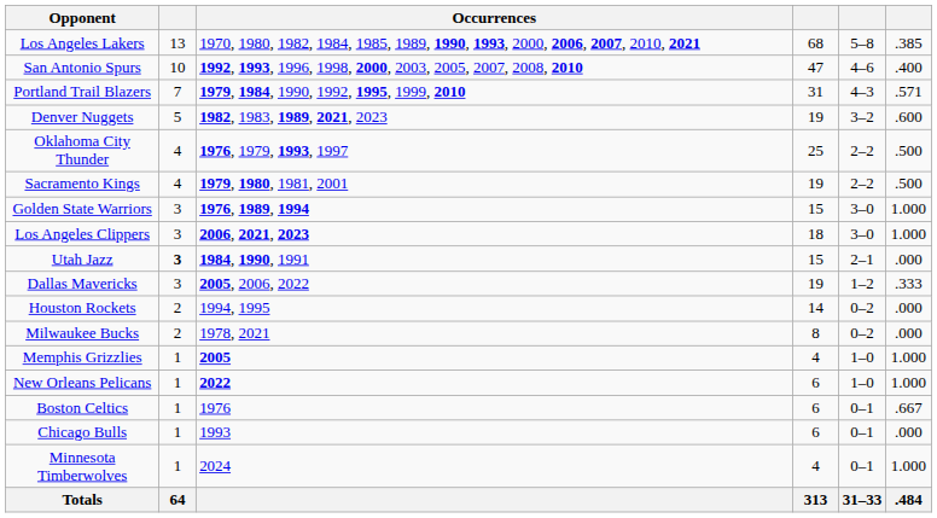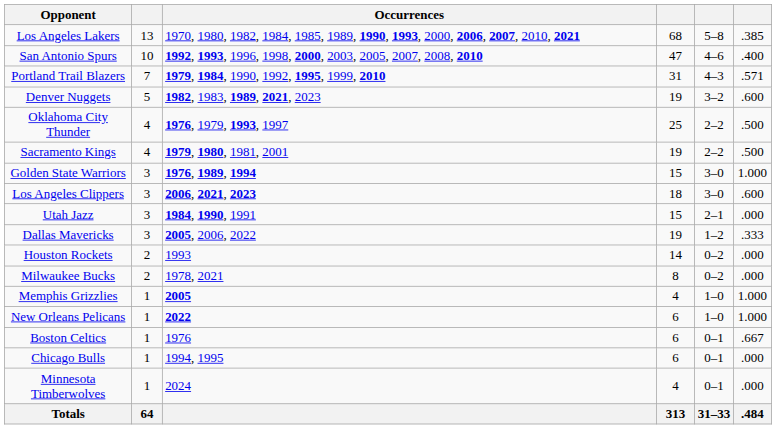 <table class="wikitable sortable" style="text-align: center; width: 75%;">
 <tr>
 <th width="150">Opponent</th>
 <th width="30"></th>
 <th>Occurrences</th>
 <th width="40"></th>
 <th width="40"></th>
 <th width="40"></th>
 </tr>
 <tr>
 <td><a href='#'>Los Angeles Lakers</a></td>
 <td>13</td>
 <td align=left><a href='#'>1970</a>, <a href='#'>1980</a>, <a href='#'>1982</a>, <a href='#'>1984</a>, <a href='#'>1985</a>, <a href='#'>1989</a>, <strong><a href='#'>1990</a></strong>, <strong><a href='#'>1993</a></strong>, <a href='#'>2000</a>, <strong><a href='#'>2006</a></strong>, <strong><a href='#'>2007</a></strong>, <a href='#'>2010</a>, <strong><a href='#'>2021</a></strong></td>
 <td>68</td>
 <td>5–8</td>
 <td>.385</td>
 </tr>
 <tr>
 <td><a href='#'>San Antonio Spurs</a></td>
 <td>10</td>
 <td align=left><strong><a href='#'>1992</a></strong>, <strong><a href='#'>1993</a></strong>, <a href='#'>1996</a>, <a href='#'>1998</a>, <strong><a href='#'>2000</a></strong>, <a href='#'>2003</a>, <a href='#'>2005</a>, <a href='#'>2007</a>, <a href='#'>2008</a>, <strong><a href='#'>2010</a></strong></td>
 <td>47</td>
 <td>4–6</td>
 <td>.400</td>
 </tr>
 <tr>
 <td><a href='#'>Portland Trail Blazers</a></td>
 <td>7</td>
 <td align=left><strong><a href='#'>1979</a></strong>, <strong><a href='#'>1984</a></strong>, <a href='#'>1990</a>, <a href='#'>1992</a>, <strong><a href='#'>1995</a></strong>, <a href='#'>1999</a>, <strong><a href='#'>2010</a></strong></td>
 <td>31</td>
 <td>4–3</td>
 <td>.571</td>
 </tr>
 <tr>
 <td><a href='#'>Denver Nuggets</a></td>
 <td>5</td>
 <td align=left><strong><a href='#'>1982</a></strong>, <a href='#'>1983</a>, <strong><a href='#'>1989</a></strong>, <strong><a href='#'>2021</a></strong>, <a href='#'>2023</a></td>
 <td>19</td>
 <td>3–2</td>
 <td>.600</td>
 </tr>
 <tr>
 <td><a href='#'>Oklahoma City Thunder</a></td>
 <td>4</td>
 <td align=left><strong><a href='#'>1976</a></strong>, <a href='#'>1979</a>, <strong><a href='#'>1993</a></strong>, <a href='#'>1997</a></td>
 <td>25</td>
 <td>2–2</td>
 <td>.500</td>
 </tr>
 <tr>
 <td><a href='#'>Sacramento Kings</a></td>
 <td>4</td>
 <td align=left><strong><a href='#'>1979</a></strong>, <strong><a href='#'>1980</a></strong>, <a href='#'>1981</a>, <a href='#'>2001</a></td>
 <td>19</td>
 <td>2–2</td>
 <td>.500</td>
 </tr>
 <tr>
 <td><a href='#'>Golden State Warriors</a></td>
 <td>3</td>
 <td align=left><strong><a href='#'>1976</a></strong>, <strong><a href='#'>1989</a></strong>, <strong><a href='#'>1994</a></strong></td>
 <td>15</td>
 <td>3–0</td>
 <td>1.000</td>
 </tr>
 <tr>
 <td><a href='#'>Los Angeles Clippers</a></td>
 <td>3</td>
 <td align=left><strong><a href='#'>2006</a></strong>, <strong><a href='#'>2021</a></strong>, <strong><a href='#'>2023</a></strong></td>
 <td>18</td>
 <td>3–0</td>
-<td>1.000</td>
+<td>.600</td>
 </tr>
 <tr>
 <td><a href='#'>Utah Jazz</a></td>
-<td><strong>3</strong></td>
+<td>3</td>
 <td align=left><strong><a href='#'>1984</a></strong>, <strong><a href='#'>1990</a></strong>, <a href='#'>1991</a></td>
 <td>15</td>
 <td>2–1</td>
 <td>.000</td>
 </tr>
 <tr>
 <td><a href='#'>Dallas Mavericks</a></td>
 <td>3</td>
 <td align=left><strong><a href='#'>2005</a></strong>, <a href='#'>2006</a>, <a href='#'>2022</a></td>
 <td>19</td>
 <td>1–2</td>
 <td>.333</td>
 </tr>
 <tr>
 <td><a href='#'>Houston Rockets</a></td>
 <td>2</td>
-<td align=left><a href='#'>1994</a>, <a href='#'>1995</a></td>
+<td align=left><a href='#'>1993</a></td>
 <td>14</td>
 <td>0–2</td>
 <td>.000</td>
 </tr>
 <tr>
 <td><a href='#'>Milwaukee Bucks</a></td>
 <td>2</td>
 <td align=left><a href='#'>1978</a>, <a href='#'>2021</a></td>
 <td>8</td>
 <td>0–2</td>
 <td>.000</td>
 </tr>
 <tr>
 <td><a href='#'>Memphis Grizzlies</a></td>
 <td>1</td>
 <td align=left><strong><a href='#'>2005</a></strong></td>
 <td>4</td>
 <td>1–0</td>
 <td>1.000</td>
 </tr>
 <tr>
 <td><a href='#'>New Orleans Pelicans</a></td>
 <td>1</td>
 <td align=left><strong><a href='#'>2022</a></strong></td>
 <td>6</td>
 <td>1–0</td>
 <td>1.000</td>
 </tr>
 <tr>
 <td><a href='#'>Boston Celtics</a></td>
 <td>1</td>
 <td align=left><a href='#'>1976</a></td>
 <td>6</td>
 <td>0–1</td>
 <td>.667</td>
 </tr>
 <tr>
 <td><a href='#'>Chicago Bulls</a></td>
 <td>1</td>
-<td align=left><a href='#'>1993</a></td>
+<td align=left><a href='#'>1994</a>, <a href='#'>1995</a></td>
 <td>6</td>
 <td>0–1</td>
 <td>.000</td>
 </tr>
 <tr>
 <td><a href='#'>Minnesota Timberwolves</a></td>
 <td>1</td>
 <td align=left><a href='#'>2024</a></td>
 <td>4</td>
 <td>0–1</td>
-<td>1.000</td>
+<td>.000</td>
 </tr>
 <tr>
 <th width="150">Totals</th>
 <th width="30">64</th>
 <th></th>
 <th width="40">313</th>
 <th width="40">31–33</th>
 <th width="40">.484</th>
 </tr>
 </table>
